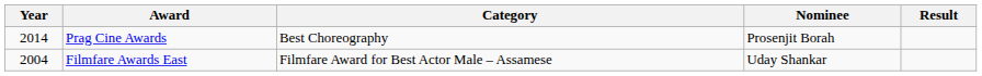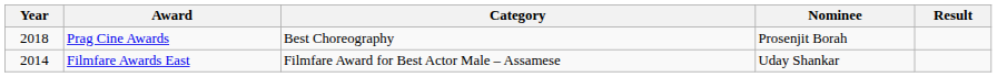 <table class="wikitable" width=70%>
 <tr>
 <th>Year</th>
 <th>Award</th>
 <th>Category</th>
 <th>Nominee</th>
 <th>Result</th>
 </tr>
 <tr>
-<td rowspan="1" align=center>2014</td>
+<td rowspan="1" align=center>2018</td>
 <td rowspan="1"><a href='#'>Prag Cine Awards</a></td>
 <td>Best Choreography</td>
 <td>Prosenjit Borah</td>
 <td></td>
 </tr>
 <tr>
-<td rowspan="1" align=center>2004</td>
+<td rowspan="1" align=center>2014</td>
 <td rowspan="1"><a href='#'>Filmfare Awards East</a></td>
 <td>Filmfare Award for Best Actor Male – Assamese</td>
 <td>Uday Shankar</td>
 <td></td>
 </tr>
 </table>
